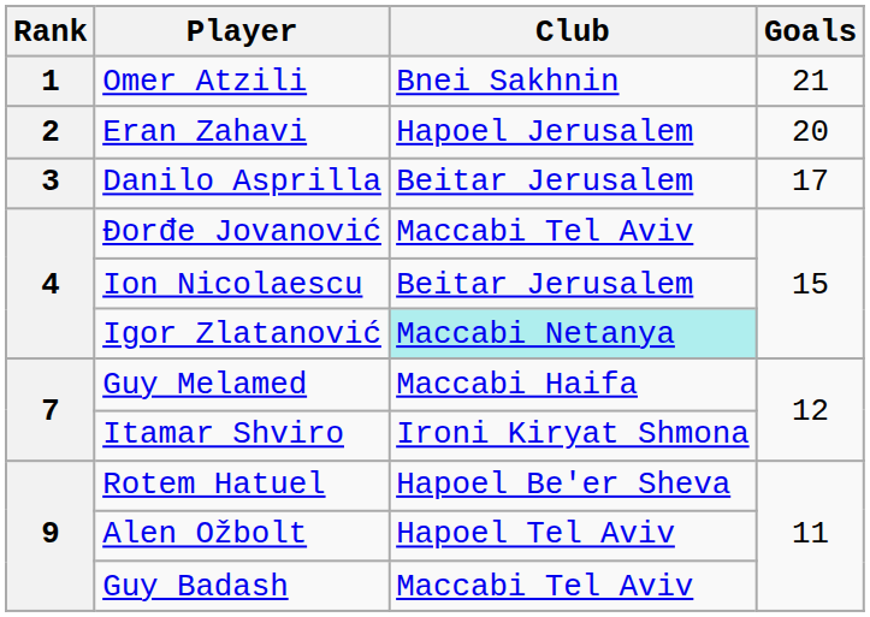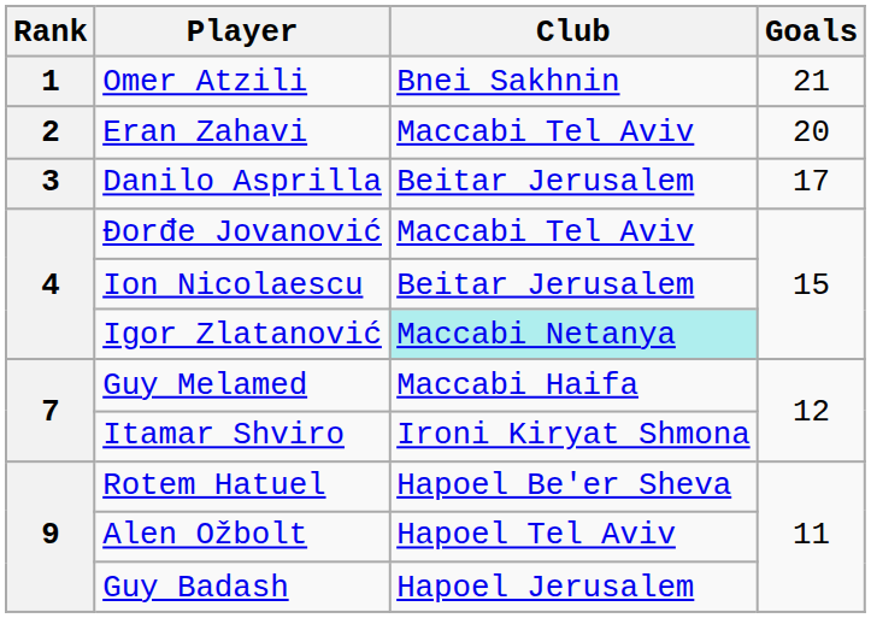 <table class="wikitable">
 <tr>
 <th>Rank</th>
 <th>Player</th>
 <th>Club</th>
 <th>Goals</th>
 </tr>
 <tr>
 <th rowspan=1>1</th>
 <td> <a href='#'>Omer Atzili</a></td>
 <td><a href='#'>Bnei Sakhnin</a></td>
 <td rowspan=1 align=center>21</td>
 </tr>
 <tr>
 <th rowspan=1>2</th>
 <td> <a href='#'>Eran Zahavi</a></td>
-<td><a href='#'>Hapoel Jerusalem</a><br></td>
+<td><a href='#'>Maccabi Tel Aviv</a></td>
 <td rowspan=1 align=center>20</td>
 </tr>
 <tr>
 <th rowspan=1>3</th>
 <td> <a href='#'>Danilo Asprilla</a></td>
 <td><a href='#'>Beitar Jerusalem</a></td>
 <td rowspan=1 align=center>17</td>
 </tr>
 <tr>
 <th rowspan=3>4</th>
 <td> <a href='#'>Đorđe Jovanović</a></td>
 <td><a href='#'>Maccabi Tel Aviv</a></td>
 <td rowspan=3 align=center>15</td>
 </tr>
 <tr>
 <td> <a href='#'>Ion Nicolaescu</a></td>
 <td><a href='#'>Beitar Jerusalem</a></td>
 </tr>
 <tr>
 <td> <a href='#'>Igor Zlatanović</a></td>
 <td style="background: paleturquoise;"><a href='#'>Maccabi Netanya</a></td>
 </tr>
 <tr>
 <th rowspan=2>7</th>
 <td> <a href='#'>Guy Melamed</a></td>
 <td><a href='#'>Maccabi Haifa</a></td>
 <td rowspan=2 align=center>12</td>
 </tr>
 <tr>
 <td> <a href='#'>Itamar Shviro</a></td>
 <td><a href='#'>Ironi Kiryat Shmona</a></td>
 </tr>
 <tr>
 <th rowspan=3>9</th>
 <td> <a href='#'>Rotem Hatuel</a></td>
 <td><a href='#'>Hapoel Be'er Sheva</a></td>
 <td rowspan=3 align=center>11</td>
 </tr>
 <tr>
 <td> <a href='#'>Alen Ožbolt</a></td>
 <td><a href='#'>Hapoel Tel Aviv</a></td>
 </tr>
 <tr>
 <td> <a href='#'>Guy Badash</a></td>
-<td><a href='#'>Maccabi Tel Aviv</a></td>
+<td><a href='#'>Hapoel Jerusalem</a><br></td>
 </tr>
 </table>
